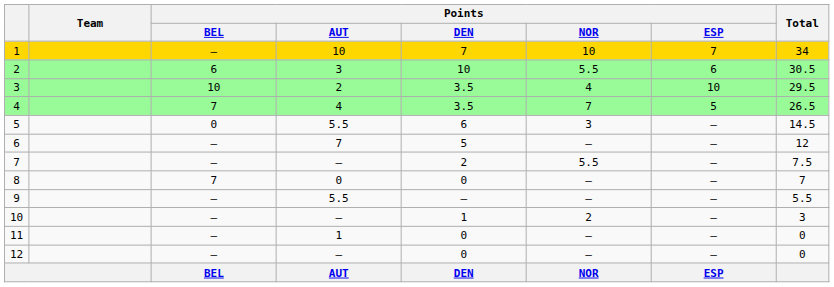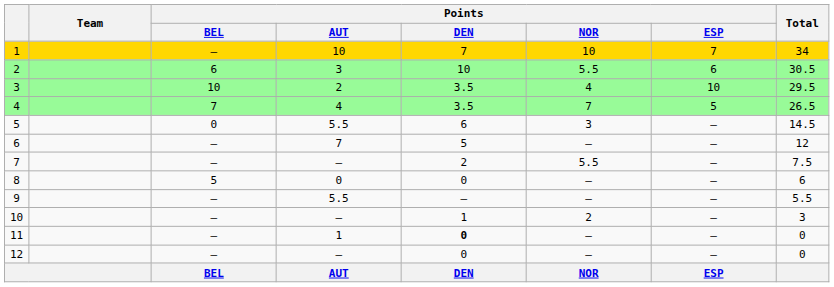 <table class="wikitable" style="font-size: 90%; text-align:center; table-layout:fixed; width:75em">
 <tr>
 <th rowspan=2 width=20></th>
 <th rowspan=2 width=125>Team</th>
 <th colspan=5>Points</th>
 <th rowspan=2 width=50>Total</th>
 </tr>
 <tr valign="top">
 <th><a href='#'>BEL</a><br></th>
 <th><a href='#'>AUT</a><br></th>
 <th><a href='#'>DEN</a><br></th>
 <th><a href='#'>NOR</a><br></th>
 <th><a href='#'>ESP</a><br></th>
 </tr>
 <tr bgcolor=#FFD700>
 <td align=center>1</td>
 <td></td>
 <td align=center>—</td>
 <td align=center>10</td>
 <td align=center>7</td>
 <td align=center>10</td>
 <td align=center>7</td>
 <td align=center>34</td>
 </tr>
 <tr bgcolor=#98FB98>
 <td align=center>2</td>
 <td></td>
 <td align=center>6</td>
 <td align=center>3</td>
 <td align=center>10</td>
 <td align=center>5.5</td>
 <td align=center>6</td>
 <td align=center>30.5</td>
 </tr>
 <tr bgcolor=#98FB98>
 <td align=center>3</td>
 <td></td>
 <td align=center>10</td>
 <td align=center>2</td>
 <td align=center>3.5</td>
 <td align=center>4</td>
 <td align=center>10</td>
 <td align=center>29.5</td>
 </tr>
 <tr bgcolor=#98FB98>
 <td align=center>4</td>
 <td></td>
 <td align=center>7</td>
 <td align=center>4</td>
 <td align=center>3.5</td>
 <td align=center>7</td>
 <td align=center>5</td>
 <td align=center>26.5</td>
 </tr>
 <tr>
 <td align=center>5</td>
 <td></td>
 <td align=center>0</td>
 <td align=center>5.5</td>
 <td align=center>6</td>
 <td align=center>3</td>
 <td align=center>—</td>
 <td align=center>14.5</td>
 </tr>
 <tr>
 <td align=center>6</td>
 <td></td>
 <td align=center>—</td>
 <td align=center>7</td>
 <td align=center>5</td>
 <td align=center>—</td>
 <td align=center>—</td>
 <td align=center>12</td>
 </tr>
 <tr>
 <td align=center>7</td>
 <td></td>
 <td align=center>—</td>
 <td align=center>—</td>
 <td align=center>2</td>
 <td align=center>5.5</td>
 <td align=center>—</td>
 <td align=center>7.5</td>
 </tr>
 <tr>
 <td align=center>8</td>
 <td></td>
-<td align=center>7</td>
+<td align=center>5</td>
 <td align=center>0</td>
 <td align=center>0</td>
 <td align=center>—</td>
 <td align=center>—</td>
-<td align=center>7</td>
+<td align=center>6</td>
 </tr>
 <tr>
 <td align=center>9</td>
 <td></td>
 <td align=center>—</td>
 <td align=center>5.5</td>
 <td align=center>—</td>
 <td align=center>—</td>
 <td align=center>—</td>
 <td align=center>5.5</td>
 </tr>
 <tr>
 <td align=center>10</td>
 <td></td>
 <td align=center>—</td>
 <td align=center>—</td>
 <td align=center>1</td>
 <td align=center>2</td>
 <td align=center>—</td>
 <td align=center>3</td>
 </tr>
 <tr>
 <td align=center>11</td>
 <td></td>
 <td align=center>—</td>
 <td align=center>1</td>
-<td align=center>0</td>
+<td align=center><strong>0</strong></td>
 <td align=center>—</td>
 <td align=center>—</td>
 <td align=center>0</td>
 </tr>
 <tr>
 <td align=center>12</td>
 <td></td>
 <td align=center>—</td>
 <td align=center>—</td>
 <td align=center>0</td>
 <td align=center>—</td>
 <td align=center>—</td>
 <td align=center>0</td>
 </tr>
 <tr valign="top">
 <th colspan=2></th>
 <th><a href='#'>BEL</a><br></th>
 <th><a href='#'>AUT</a><br></th>
 <th><a href='#'>DEN</a><br></th>
 <th><a href='#'>NOR</a><br></th>
 <th><a href='#'>ESP</a><br></th>
 <th></th>
 </tr>
 </table>
